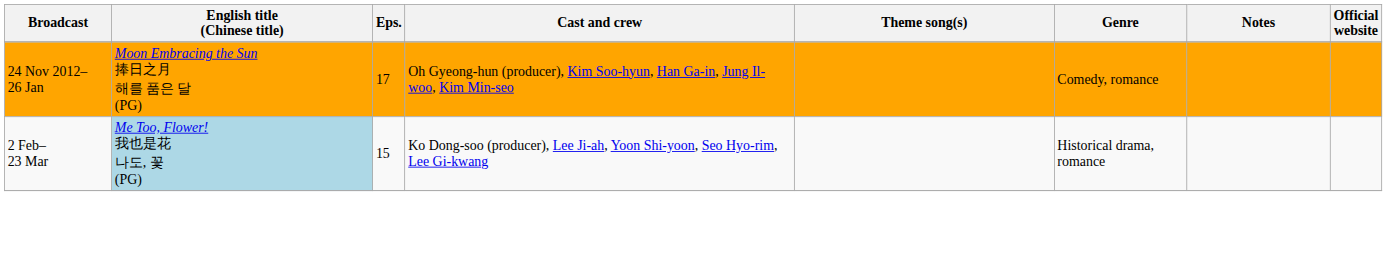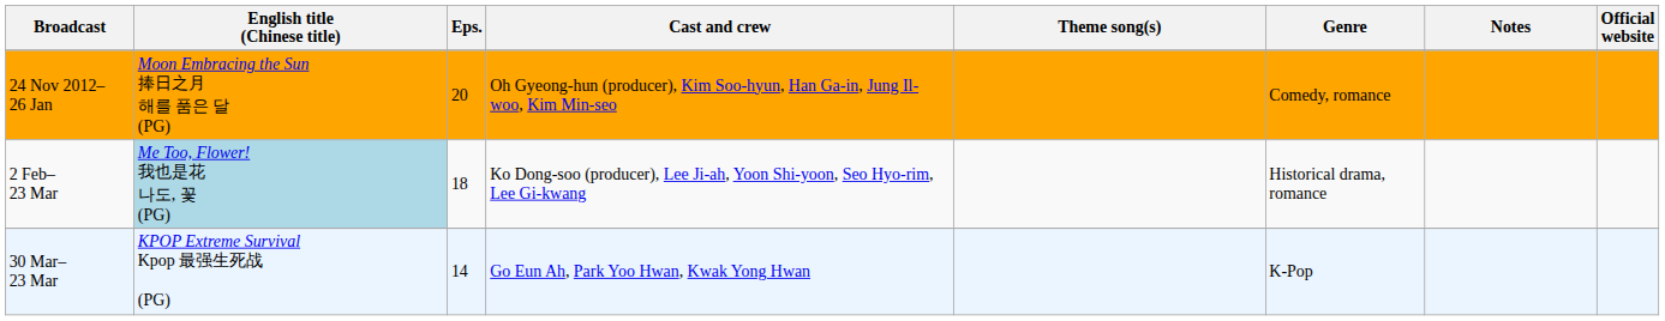 <table class="wikitable sortable" width="100%" style="text-align: left">
 <tr>
 <th align=center width=8% bgcolor="silver">Broadcast</th>
 <th align=center width=20% bgcolor="silver">English title <br> (Chinese title)</th>
 <th align=center width=1% bgcolor="silver">Eps.</th>
 <th align=center width=30% bgcolor="silver">Cast and crew</th>
 <th align=center width=20% bgcolor="silver">Theme song(s)</th>
 <th align=center width=10% bgcolor="silver">Genre</th>
 <th align=center width=15% bgcolor="silver">Notes</th>
 <th align=center width=1% bgcolor="silver">Official website</th>
 </tr>
 <tr>
 </tr>
 <tr ---- bgcolor="FFA500">
 <td>24 Nov 2012–<br>26 Jan</td>
 <td><em><a href='#'>Moon Embracing the Sun</a></em><br>捧日之月<br>해를 품은 달<br>(<span>PG</span>)</td>
-<td>17</td>
+<td>20</td>
 <td>Oh Gyeong-hun (producer), <a href='#'>Kim Soo-hyun</a>, <a href='#'>Han Ga-in</a>, <a href='#'>Jung Il-woo</a>, <a href='#'>Kim Min-seo</a></td>
 <td></td>
 <td>Comedy, romance</td>
 <td></td>
 <td></td>
 </tr>
 <tr>
 <td>2 Feb–<br>23 Mar</td>
 <td style="background: lightblue;"><em><a href='#'>Me Too, Flower!</a></em><br>我也是花<br>나도, 꽃<br>(<span>PG</span>)</td>
-<td>15</td>
+<td>18</td>
 <td>Ko Dong-soo (producer), <a href='#'>Lee Ji-ah</a>, <a href='#'>Yoon Shi-yoon</a>, <a href='#'>Seo Hyo-rim</a>, <a href='#'>Lee Gi-kwang</a></td>
 <td></td>
 <td>Historical drama, romance</td>
 <td></td>
 <td></td>
 </tr>
 <tr>
 </tr>
+<tr ---- bgcolor="ebf5ff">
+<td>30 Mar–<br>23 Mar</td>
+<td><em><a href='#'>KPOP Extreme Survival</a></em><br>Kpop 最强生死战<br><br>(<span>PG</span>)</td>
+<td>14</td>
+<td><a href='#'>Go Eun Ah</a>, <a href='#'>Park Yoo Hwan</a>, <a href='#'>Kwak Yong Hwan</a></td>
+<td></td>
+<td>K-Pop</td>
+<td></td>
+<td></td>
+</tr>
 </table>
